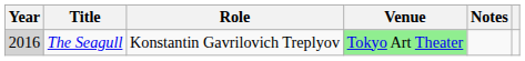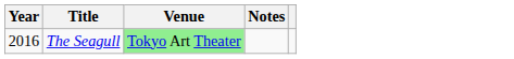 <table class="wikitable">
 <tr>
 <th>Year</th>
 <th>Title</th>
-<th>Role</th>
 <th>Venue</th>
 <th>Notes</th>
 <th></th>
 </tr>
 <tr>
-<td style="background: lightgrey;">2016</td>
+<td>2016</td>
 <td><em><a href='#'>The Seagull</a></em></td>
-<td>Konstantin Gavrilovich Treplyov</td>
 <td style="background: lightgreen;"><a href='#'>Tokyo</a> Art <a href='#'>Theater</a></td>
 <td></td>
 <td></td>
 </tr>
 </table>
